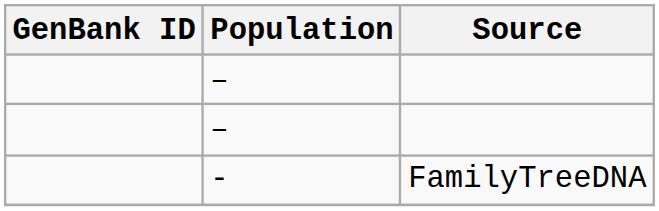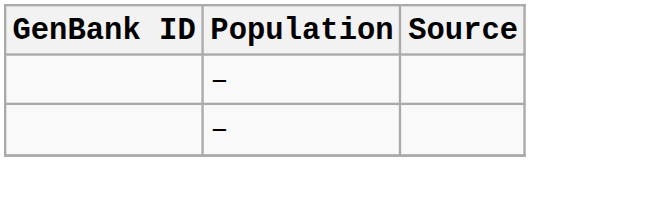 <table class="wikitable sortable">
 <tr>
 <th scope="col">GenBank ID</th>
 <th scope="col">Population</th>
 <th scope="col">Source</th>
 </tr>
 <tr>
 <td></td>
 <td>–</td>
 <td></td>
 </tr>
 <tr>
 <td></td>
 <td>–</td>
 <td></td>
 </tr>
 <tr>
-<td></td>
-<td>-</td>
-<td>FamilyTreeDNA</td>
-</tr>
-<tr>
 </tr>
 </table>
